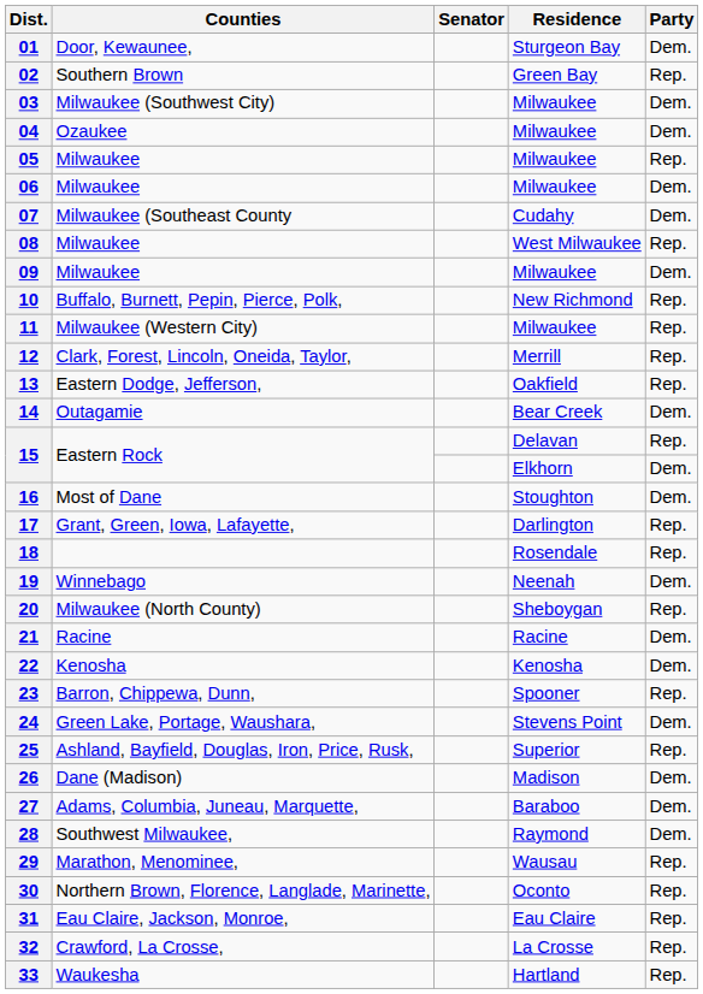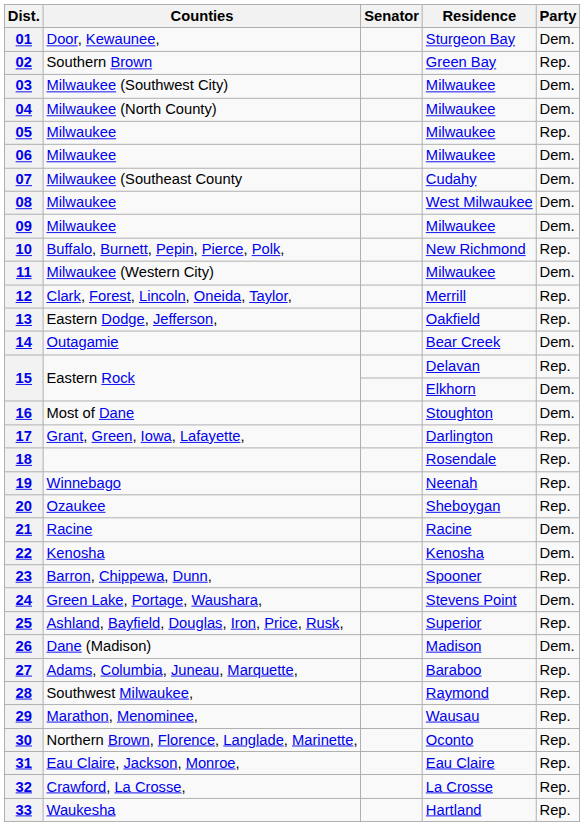 <table class="wikitable sortable">
 <tr>
 <th>Dist.</th>
 <th>Counties</th>
 <th>Senator</th>
 <th>Residence</th>
 <th>Party</th>
 </tr>
 <tr>
 <th><a href='#'>01</a></th>
 <td><a href='#'>Door</a>, <a href='#'>Kewaunee</a>, </td>
 <td></td>
 <td><a href='#'>Sturgeon Bay</a></td>
 <td>Dem.</td>
 </tr>
 <tr>
 <th><a href='#'>02</a></th>
 <td>Southern <a href='#'>Brown</a> </td>
 <td></td>
 <td><a href='#'>Green Bay</a></td>
 <td>Rep.</td>
 </tr>
 <tr>
 <th><a href='#'>03</a></th>
 <td><a href='#'>Milwaukee</a> (Southwest City)</td>
 <td></td>
 <td><a href='#'>Milwaukee</a></td>
 <td>Dem.</td>
 </tr>
 <tr>
 <th><a href='#'>04</a></th>
-<td><a href='#'>Ozaukee</a> </td>
+<td><a href='#'>Milwaukee</a> (North County)</td>
 <td></td>
 <td><a href='#'>Milwaukee</a></td>
 <td>Dem.</td>
 </tr>
 <tr>
 <th><a href='#'>05</a></th>
 <td><a href='#'>Milwaukee</a> </td>
 <td></td>
 <td><a href='#'>Milwaukee</a></td>
 <td>Rep.</td>
 </tr>
 <tr>
 <th><a href='#'>06</a></th>
 <td><a href='#'>Milwaukee</a> </td>
 <td></td>
 <td><a href='#'>Milwaukee</a></td>
 <td>Dem.</td>
 </tr>
 <tr>
 <th><a href='#'>07</a></th>
 <td><a href='#'>Milwaukee</a> (Southeast County </td>
 <td></td>
 <td><a href='#'>Cudahy</a></td>
 <td>Dem.</td>
 </tr>
 <tr>
 <th><a href='#'>08</a></th>
 <td><a href='#'>Milwaukee</a> </td>
 <td></td>
 <td><a href='#'>West Milwaukee</a></td>
-<td>Rep.</td>
+<td>Dem.</td>
 </tr>
 <tr>
 <th><a href='#'>09</a></th>
 <td><a href='#'>Milwaukee</a> </td>
 <td></td>
 <td><a href='#'>Milwaukee</a></td>
 <td>Dem.</td>
 </tr>
 <tr>
 <th><a href='#'>10</a></th>
 <td><a href='#'>Buffalo</a>, <a href='#'>Burnett</a>, <a href='#'>Pepin</a>, <a href='#'>Pierce</a>, <a href='#'>Polk</a>, </td>
 <td></td>
 <td><a href='#'>New Richmond</a></td>
 <td>Rep.</td>
 </tr>
 <tr>
 <th><a href='#'>11</a></th>
 <td><a href='#'>Milwaukee</a> (Western City)</td>
 <td></td>
 <td><a href='#'>Milwaukee</a></td>
-<td>Rep.</td>
+<td>Dem.</td>
 </tr>
 <tr>
 <th><a href='#'>12</a></th>
 <td><a href='#'>Clark</a>, <a href='#'>Forest</a>, <a href='#'>Lincoln</a>, <a href='#'>Oneida</a>, <a href='#'>Taylor</a>, </td>
 <td></td>
 <td><a href='#'>Merrill</a></td>
 <td>Rep.</td>
 </tr>
 <tr>
 <th><a href='#'>13</a></th>
 <td>Eastern <a href='#'>Dodge</a>, <a href='#'>Jefferson</a>, </td>
 <td></td>
 <td><a href='#'>Oakfield</a></td>
 <td>Rep.</td>
 </tr>
 <tr>
 <th><a href='#'>14</a></th>
 <td><a href='#'>Outagamie</a> </td>
 <td></td>
 <td><a href='#'>Bear Creek</a></td>
 <td>Dem.</td>
 </tr>
 <tr>
 <th rowspan="2"><a href='#'>15</a></th>
 <td rowspan="2">Eastern <a href='#'>Rock</a> </td>
 <td> </td>
 <td><a href='#'>Delavan</a></td>
 <td>Rep.</td>
 </tr>
 <tr>
 <td> </td>
 <td><a href='#'>Elkhorn</a></td>
 <td>Dem.</td>
 </tr>
 <tr>
 <th><a href='#'>16</a></th>
 <td>Most of <a href='#'>Dane</a> </td>
 <td></td>
 <td><a href='#'>Stoughton</a></td>
 <td>Dem.</td>
 </tr>
 <tr>
 <th><a href='#'>17</a></th>
 <td><a href='#'>Grant</a>, <a href='#'>Green</a>, <a href='#'>Iowa</a>, <a href='#'>Lafayette</a>, </td>
 <td></td>
 <td><a href='#'>Darlington</a></td>
 <td>Rep.</td>
 </tr>
 <tr>
 <th><a href='#'>18</a></th>
 <td> </td>
 <td></td>
 <td><a href='#'>Rosendale</a></td>
 <td>Rep.</td>
 </tr>
 <tr>
 <th><a href='#'>19</a></th>
 <td><a href='#'>Winnebago</a></td>
 <td></td>
 <td><a href='#'>Neenah</a></td>
-<td>Dem.</td>
+<td>Rep.</td>
 </tr>
 <tr>
 <th><a href='#'>20</a></th>
-<td><a href='#'>Milwaukee</a> (North County)</td>
+<td><a href='#'>Ozaukee</a> </td>
 <td></td>
 <td><a href='#'>Sheboygan</a></td>
 <td>Rep.</td>
 </tr>
 <tr>
 <th><a href='#'>21</a></th>
 <td><a href='#'>Racine</a> </td>
 <td></td>
 <td><a href='#'>Racine</a></td>
 <td>Dem.</td>
 </tr>
 <tr>
 <th><a href='#'>22</a></th>
 <td><a href='#'>Kenosha</a></td>
 <td></td>
 <td><a href='#'>Kenosha</a></td>
 <td>Dem.</td>
 </tr>
 <tr>
 <th><a href='#'>23</a></th>
 <td><a href='#'>Barron</a>, <a href='#'>Chippewa</a>, <a href='#'>Dunn</a>, </td>
 <td></td>
 <td><a href='#'>Spooner</a></td>
 <td>Rep.</td>
 </tr>
 <tr>
 <th><a href='#'>24</a></th>
 <td><a href='#'>Green Lake</a>, <a href='#'>Portage</a>, <a href='#'>Waushara</a>, </td>
 <td></td>
 <td><a href='#'>Stevens Point</a></td>
 <td>Dem.</td>
 </tr>
 <tr>
 <th><a href='#'>25</a></th>
 <td><a href='#'>Ashland</a>, <a href='#'>Bayfield</a>, <a href='#'>Douglas</a>, <a href='#'>Iron</a>, <a href='#'>Price</a>, <a href='#'>Rusk</a>, </td>
 <td></td>
 <td><a href='#'>Superior</a></td>
 <td>Rep.</td>
 </tr>
 <tr>
 <th><a href='#'>26</a></th>
 <td><a href='#'>Dane</a> (Madison)</td>
 <td></td>
 <td><a href='#'>Madison</a></td>
 <td>Dem.</td>
 </tr>
 <tr>
 <th><a href='#'>27</a></th>
 <td><a href='#'>Adams</a>, <a href='#'>Columbia</a>, <a href='#'>Juneau</a>, <a href='#'>Marquette</a>, </td>
 <td></td>
 <td><a href='#'>Baraboo</a></td>
-<td>Dem.</td>
+<td>Rep.</td>
 </tr>
 <tr>
 <th><a href='#'>28</a></th>
 <td>Southwest <a href='#'>Milwaukee</a>,  </td>
 <td></td>
 <td><a href='#'>Raymond</a></td>
-<td>Dem.</td>
+<td>Rep.</td>
 </tr>
 <tr>
 <th><a href='#'>29</a></th>
 <td><a href='#'>Marathon</a>, <a href='#'>Menominee</a>, </td>
 <td></td>
 <td><a href='#'>Wausau</a></td>
 <td>Rep.</td>
 </tr>
 <tr>
 <th><a href='#'>30</a></th>
 <td>Northern <a href='#'>Brown</a>, <a href='#'>Florence</a>, <a href='#'>Langlade</a>, <a href='#'>Marinette</a>, </td>
 <td></td>
 <td><a href='#'>Oconto</a></td>
 <td>Rep.</td>
 </tr>
 <tr>
 <th><a href='#'>31</a></th>
 <td><a href='#'>Eau Claire</a>, <a href='#'>Jackson</a>, <a href='#'>Monroe</a>, </td>
 <td></td>
 <td><a href='#'>Eau Claire</a></td>
 <td>Rep.</td>
 </tr>
 <tr>
 <th><a href='#'>32</a></th>
 <td><a href='#'>Crawford</a>, <a href='#'>La Crosse</a>, </td>
 <td></td>
 <td><a href='#'>La Crosse</a></td>
 <td>Rep.</td>
 </tr>
 <tr>
 <th><a href='#'>33</a></th>
 <td><a href='#'>Waukesha</a> </td>
 <td></td>
 <td><a href='#'>Hartland</a></td>
 <td>Rep.</td>
 </tr>
 </table>
